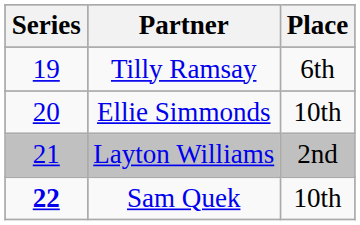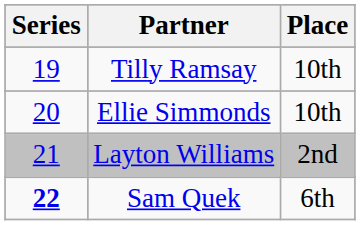 <table class="wikitable sortable" style="margin:auto; text-align:center;">
 <tr>
 <th>Series</th>
 <th>Partner</th>
 <th>Place</th>
 </tr>
 <tr>
 <td><a href='#'>19</a></td>
 <td><a href='#'>Tilly Ramsay</a></td>
-<td>6th</td>
+<td>10th</td>
 </tr>
 <tr>
 <td><a href='#'>20</a></td>
 <td><a href='#'>Ellie Simmonds</a></td>
 <td>10th</td>
 </tr>
 <tr style=background:silver>
 <td><a href='#'>21</a></td>
 <td><a href='#'>Layton Williams</a></td>
 <td>2nd</td>
 </tr>
 <tr>
 <td><strong><a href='#'>22</a></strong></td>
 <td><a href='#'>Sam Quek</a></td>
-<td>10th</td>
+<td>6th</td>
 </tr>
 </table>
